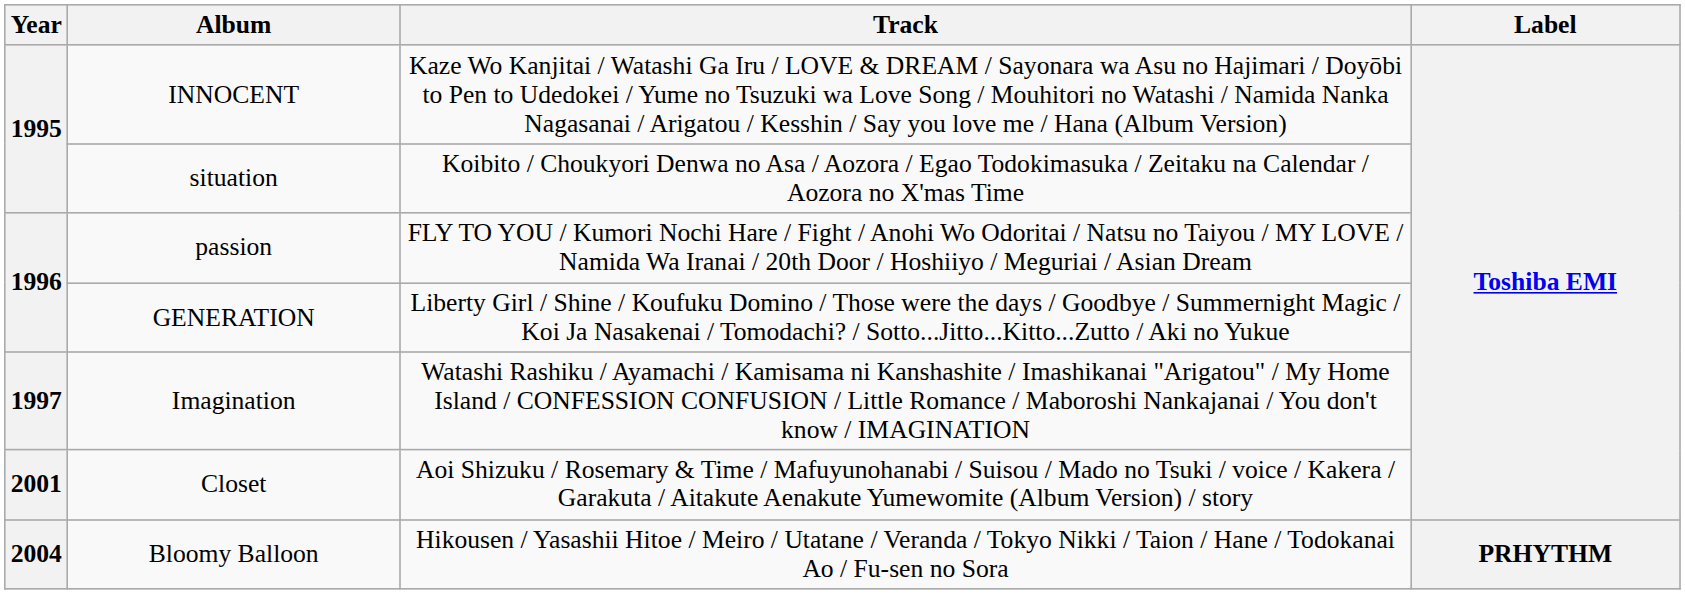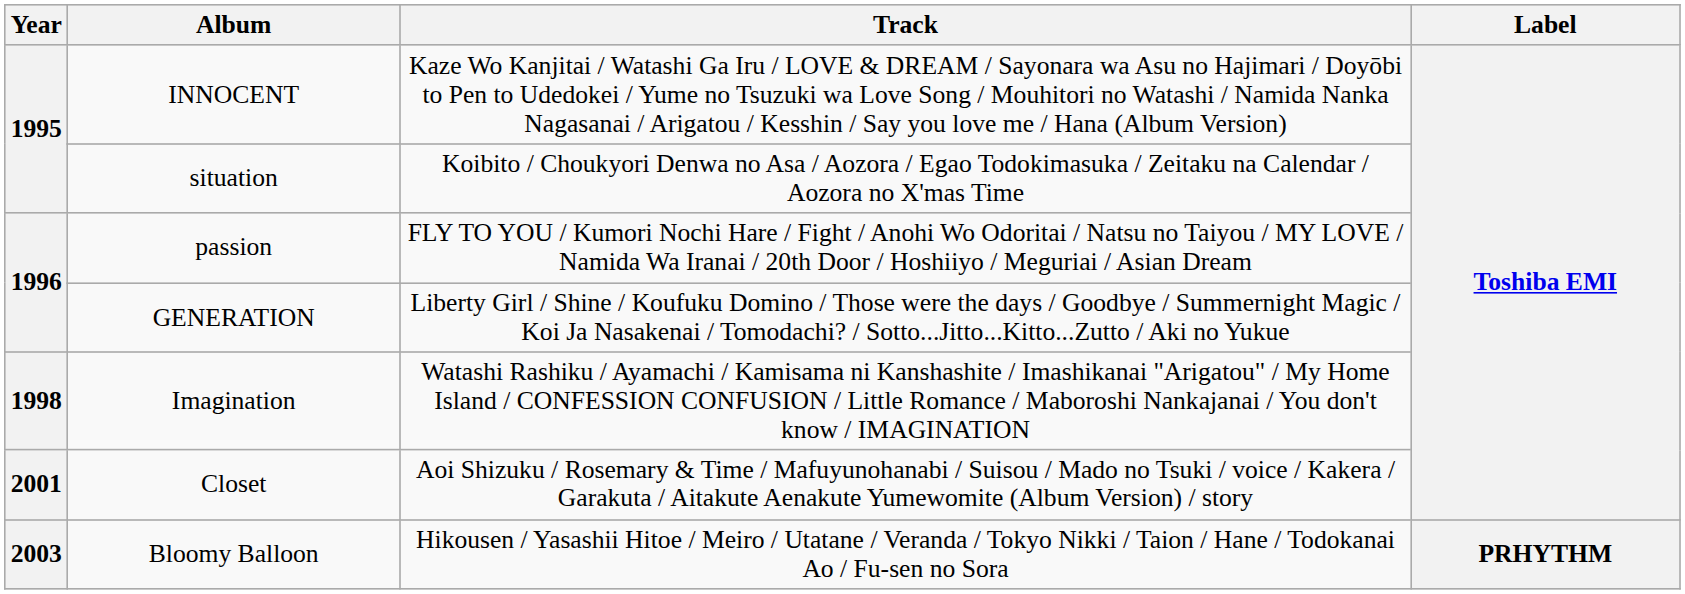 <table class="wikitable" style=text-align:center;>
 <tr>
 <th>Year</th>
 <th style="width:200px;">Album</th>
 <th style="width:625px;">Track</th>
 <th style="width:160px;">Label</th>
 </tr>
 <tr>
 <th rowspan="2">1995</th>
 <td>INNOCENT</td>
 <td>Kaze Wo Kanjitai / Watashi Ga Iru / LOVE & DREAM / Sayonara wa Asu no Hajimari / Doyōbi to Pen to Udedokei / Yume no Tsuzuki wa Love Song / Mouhitori no Watashi / Namida Nanka Nagasanai / Arigatou / Kesshin / Say you love me / Hana (Album Version)</td>
 <th rowspan="6"><a href='#'>Toshiba EMI</a></th>
 </tr>
 <tr>
 <td>situation</td>
 <td>Koibito / Choukyori Denwa no Asa / Aozora / Egao Todokimasuka / Zeitaku na Calendar / Aozora no X'mas Time</td>
 </tr>
 <tr>
 <th rowspan="2">1996</th>
 <td>passion</td>
 <td>FLY TO YOU / Kumori Nochi Hare / Fight / Anohi Wo Odoritai / Natsu no Taiyou / MY LOVE / Namida Wa Iranai / 20th Door / Hoshiiyo / Meguriai / Asian Dream</td>
 </tr>
 <tr>
 <td>GENERATION</td>
 <td>Liberty Girl / Shine / Koufuku Domino / Those were the days / Goodbye / Summernight Magic / Koi Ja Nasakenai / Tomodachi? / Sotto...Jitto...Kitto...Zutto / Aki no Yukue</td>
 </tr>
 <tr>
-<th>1997</th>
+<th>1998</th>
 <td>Imagination</td>
 <td>Watashi Rashiku / Ayamachi / Kamisama ni Kanshashite / Imashikanai "Arigatou" / My Home Island / CONFESSION CONFUSION / Little Romance / Maboroshi Nankajanai / You don't know / IMAGINATION</td>
 </tr>
 <tr>
 <th>2001</th>
 <td>Closet</td>
 <td>Aoi Shizuku / Rosemary & Time / Mafuyunohanabi / Suisou / Mado no Tsuki / voice / Kakera / Garakuta / Aitakute Aenakute Yumewomite (Album Version) / story</td>
 </tr>
 <tr>
-<th>2004</th>
+<th>2003</th>
 <td>Bloomy Balloon</td>
 <td>Hikousen / Yasashii Hitoe / Meiro / Utatane / Veranda / Tokyo Nikki / Taion / Hane / Todokanai Ao / Fu-sen no Sora</td>
 <th>PRHYTHM</th>
 </tr>
 </table>
